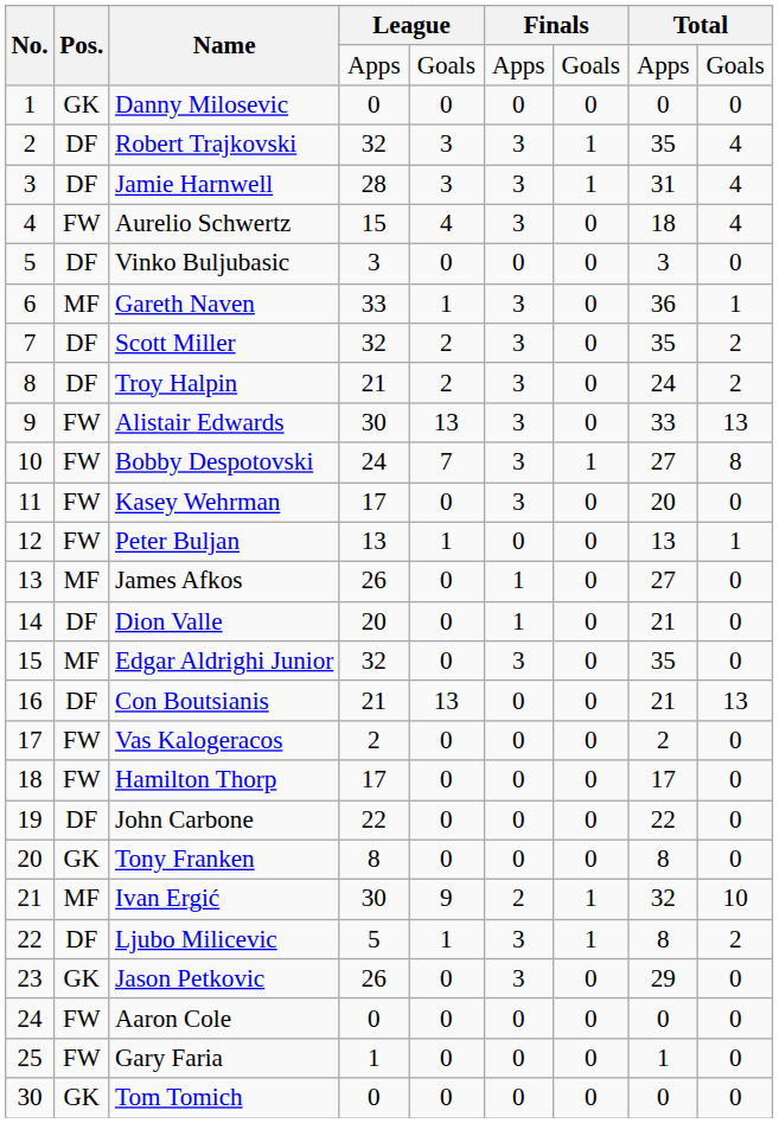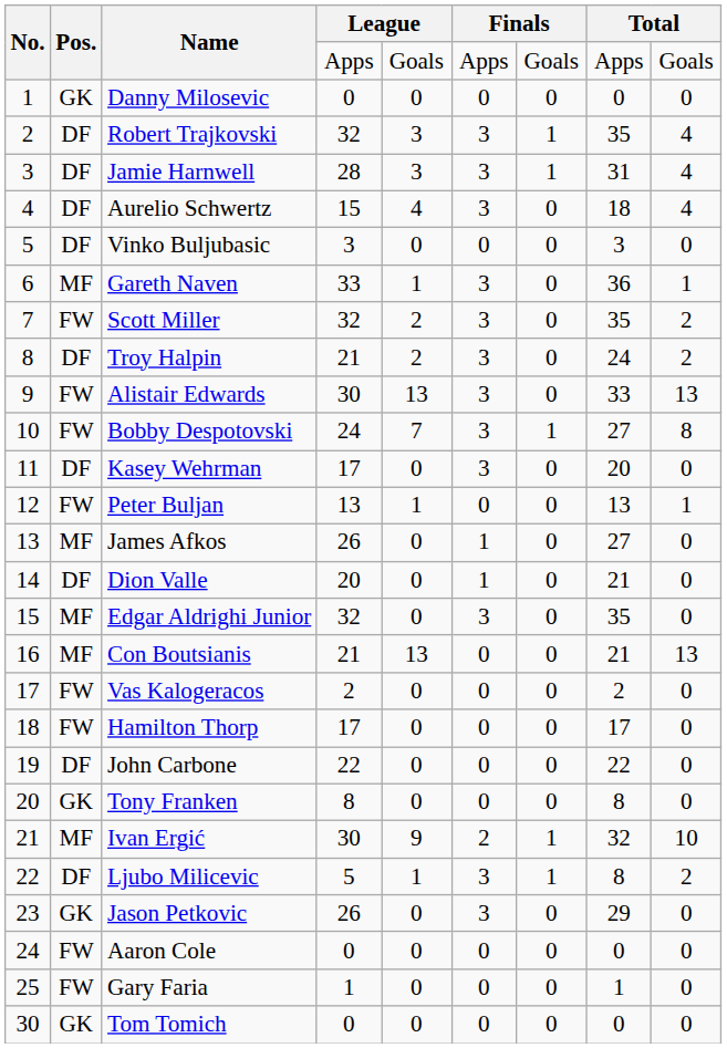 <table class="wikitable" style="text-align:center">
 <tr>
 <th rowspan="2" valign="center">No.</th>
 <th rowspan="2" valign="center">Pos.</th>
 <th rowspan="2" valign="center">Name</th>
 <th colspan="2" width="85">League</th>
 <th colspan="2" width="85">Finals</th>
 <th colspan="2" width="85">Total</th>
 </tr>
 <tr>
 <td>Apps</td>
 <td>Goals</td>
 <td>Apps</td>
 <td>Goals</td>
 <td>Apps</td>
 <td>Goals</td>
 </tr>
 <tr>
 <td>1</td>
 <td>GK</td>
 <td align="left"> <a href='#'>Danny Milosevic</a></td>
 <td>0</td>
 <td>0</td>
 <td>0</td>
 <td>0</td>
 <td>0</td>
 <td>0</td>
 </tr>
 <tr>
 <td>2</td>
 <td>DF</td>
 <td align="left"> <a href='#'>Robert Trajkovski</a></td>
 <td>32</td>
 <td>3</td>
 <td>3</td>
 <td>1</td>
 <td>35</td>
 <td>4</td>
 </tr>
 <tr>
 <td>3</td>
 <td>DF</td>
 <td align="left"> <a href='#'>Jamie Harnwell</a></td>
 <td>28</td>
 <td>3</td>
 <td>3</td>
 <td>1</td>
 <td>31</td>
 <td>4</td>
 </tr>
 <tr>
 <td>4</td>
-<td>FW</td>
+<td>DF</td>
 <td align="left"> Aurelio Schwertz</td>
 <td>15</td>
 <td>4</td>
 <td>3</td>
 <td>0</td>
 <td>18</td>
 <td>4</td>
 </tr>
 <tr>
 <td>5</td>
 <td>DF</td>
 <td align="left"> Vinko Buljubasic</td>
 <td>3</td>
 <td>0</td>
 <td>0</td>
 <td>0</td>
 <td>3</td>
 <td>0</td>
 </tr>
 <tr>
 <td>6</td>
 <td>MF</td>
 <td align="left"> <a href='#'>Gareth Naven</a></td>
 <td>33</td>
 <td>1</td>
 <td>3</td>
 <td>0</td>
 <td>36</td>
 <td>1</td>
 </tr>
 <tr>
 <td>7</td>
-<td>DF</td>
+<td>FW</td>
 <td align="left"> <a href='#'>Scott Miller</a></td>
 <td>32</td>
 <td>2</td>
 <td>3</td>
 <td>0</td>
 <td>35</td>
 <td>2</td>
 </tr>
 <tr>
 <td>8</td>
 <td>DF</td>
 <td align="left"> <a href='#'>Troy Halpin</a></td>
 <td>21</td>
 <td>2</td>
 <td>3</td>
 <td>0</td>
 <td>24</td>
 <td>2</td>
 </tr>
 <tr>
 <td>9</td>
 <td>FW</td>
 <td align="left"> <a href='#'>Alistair Edwards</a></td>
 <td>30</td>
 <td>13</td>
 <td>3</td>
 <td>0</td>
 <td>33</td>
 <td>13</td>
 </tr>
 <tr>
 <td>10</td>
 <td>FW</td>
 <td align="left"> <a href='#'>Bobby Despotovski</a></td>
 <td>24</td>
 <td>7</td>
 <td>3</td>
 <td>1</td>
 <td>27</td>
 <td>8</td>
 </tr>
 <tr>
 <td>11</td>
-<td>FW</td>
+<td>DF</td>
 <td align="left"> <a href='#'>Kasey Wehrman</a></td>
 <td>17</td>
 <td>0</td>
 <td>3</td>
 <td>0</td>
 <td>20</td>
 <td>0</td>
 </tr>
 <tr>
 <td>12</td>
 <td>FW</td>
 <td align="left"> <a href='#'>Peter Buljan</a></td>
 <td>13</td>
 <td>1</td>
 <td>0</td>
 <td>0</td>
 <td>13</td>
 <td>1</td>
 </tr>
 <tr>
 <td>13</td>
 <td>MF</td>
 <td align="left"> James Afkos</td>
 <td>26</td>
 <td>0</td>
 <td>1</td>
 <td>0</td>
 <td>27</td>
 <td>0</td>
 </tr>
 <tr>
 <td>14</td>
 <td>DF</td>
 <td align="left"> <a href='#'>Dion Valle</a></td>
 <td>20</td>
 <td>0</td>
 <td>1</td>
 <td>0</td>
 <td>21</td>
 <td>0</td>
 </tr>
 <tr>
 <td>15</td>
 <td>MF</td>
 <td align="left"> <a href='#'>Edgar Aldrighi Junior</a></td>
 <td>32</td>
 <td>0</td>
 <td>3</td>
 <td>0</td>
 <td>35</td>
 <td>0</td>
 </tr>
 <tr>
 <td>16</td>
-<td>DF</td>
+<td>MF</td>
 <td align="left"> <a href='#'>Con Boutsianis</a></td>
 <td>21</td>
 <td>13</td>
 <td>0</td>
 <td>0</td>
 <td>21</td>
 <td>13</td>
 </tr>
 <tr>
 <td>17</td>
 <td>FW</td>
 <td align="left"> <a href='#'>Vas Kalogeracos</a></td>
 <td>2</td>
 <td>0</td>
 <td>0</td>
 <td>0</td>
 <td>2</td>
 <td>0</td>
 </tr>
 <tr>
 <td>18</td>
 <td>FW</td>
 <td align="left"> <a href='#'>Hamilton Thorp</a></td>
 <td>17</td>
 <td>0</td>
 <td>0</td>
 <td>0</td>
 <td>17</td>
 <td>0</td>
 </tr>
 <tr>
 <td>19</td>
 <td>DF</td>
 <td align="left"> John Carbone</td>
 <td>22</td>
 <td>0</td>
 <td>0</td>
 <td>0</td>
 <td>22</td>
 <td>0</td>
 </tr>
 <tr>
 <td>20</td>
 <td>GK</td>
 <td align="left"> <a href='#'>Tony Franken</a></td>
 <td>8</td>
 <td>0</td>
 <td>0</td>
 <td>0</td>
 <td>8</td>
 <td>0</td>
 </tr>
 <tr>
 <td>21</td>
 <td>MF</td>
 <td align="left"> <a href='#'>Ivan Ergić</a></td>
 <td>30</td>
 <td>9</td>
 <td>2</td>
 <td>1</td>
 <td>32</td>
 <td>10</td>
 </tr>
 <tr>
 <td>22</td>
 <td>DF</td>
 <td align="left"> <a href='#'>Ljubo Milicevic</a></td>
 <td>5</td>
 <td>1</td>
 <td>3</td>
 <td>1</td>
 <td>8</td>
 <td>2</td>
 </tr>
 <tr>
 <td>23</td>
 <td>GK</td>
 <td align="left"> <a href='#'>Jason Petkovic</a></td>
 <td>26</td>
 <td>0</td>
 <td>3</td>
 <td>0</td>
 <td>29</td>
 <td>0</td>
 </tr>
 <tr>
 <td>24</td>
 <td>FW</td>
 <td align="left"> Aaron Cole</td>
 <td>0</td>
 <td>0</td>
 <td>0</td>
 <td>0</td>
 <td>0</td>
 <td>0</td>
 </tr>
 <tr>
 <td>25</td>
 <td>FW</td>
 <td align="left"> Gary Faria</td>
 <td>1</td>
 <td>0</td>
 <td>0</td>
 <td>0</td>
 <td>1</td>
 <td>0</td>
 </tr>
 <tr>
 <td>30</td>
 <td>GK</td>
 <td align="left"> <a href='#'>Tom Tomich</a></td>
 <td>0</td>
 <td>0</td>
 <td>0</td>
 <td>0</td>
 <td>0</td>
 <td>0</td>
 </tr>
 </table>
